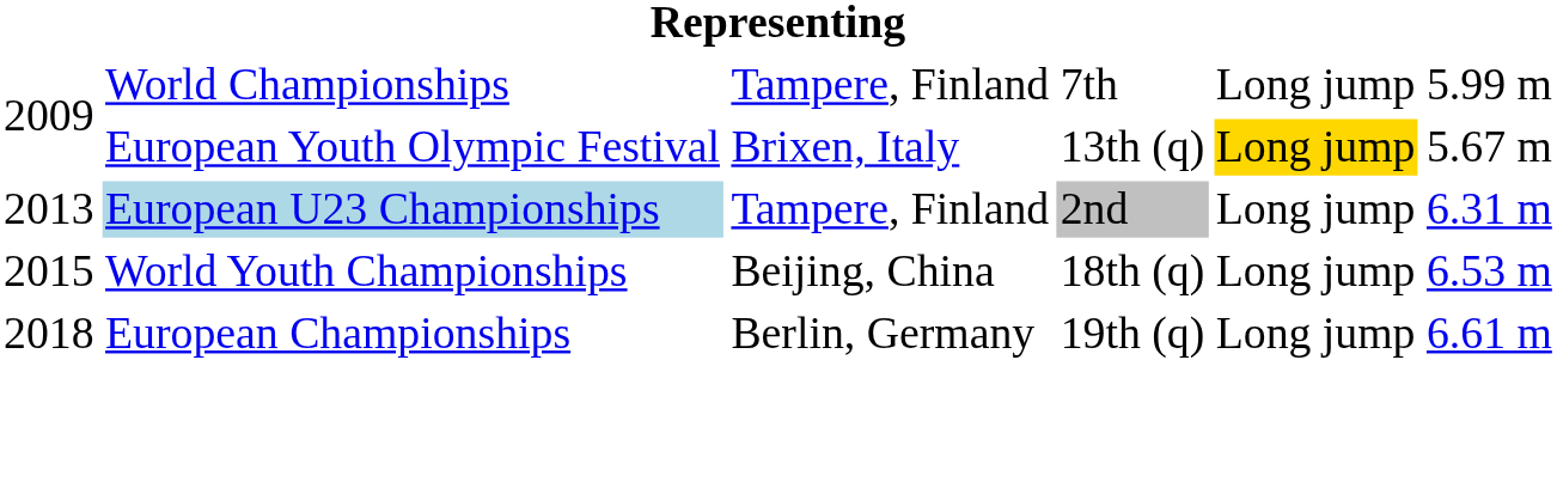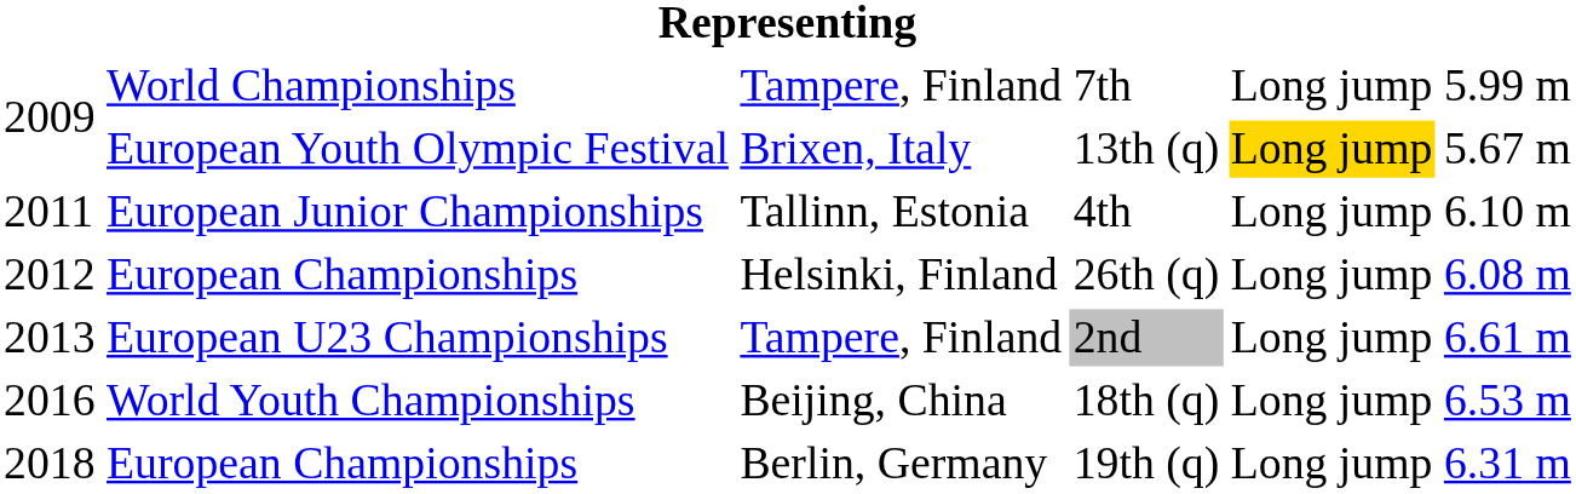 <table>
 <tr>
 <th colspan="6">Representing </th>
 </tr>
 <tr>
 <td rowspan=2>2009</td>
 <td><a href='#'>World Championships</a></td>
 <td><a href='#'>Tampere</a>, Finland</td>
 <td>7th</td>
 <td>Long jump</td>
 <td>5.99 m</td>
 </tr>
 <tr>
 <td><a href='#'>European Youth Olympic Festival</a></td>
 <td><a href='#'>Brixen, Italy</a></td>
 <td>13th (q)</td>
 <td style="background: gold;">Long jump</td>
 <td>5.67 m</td>
 </tr>
 <tr>
+<td>2011</td>
+<td><a href='#'>European Junior Championships</a></td>
+<td>Tallinn, Estonia</td>
+<td>4th</td>
+<td>Long jump</td>
+<td>6.10 m</td>
+</tr>
+<tr>
+<td>2012</td>
+<td><a href='#'>European Championships</a></td>
+<td>Helsinki, Finland</td>
+<td>26th (q)</td>
+<td>Long jump</td>
+<td><a href='#'>6.08 m</a></td>
+</tr>
+<tr>
 <td>2013</td>
-<td style="background: lightblue;"><a href='#'>European U23 Championships</a></td>
+<td><a href='#'>European U23 Championships</a></td>
 <td><a href='#'>Tampere</a>, Finland</td>
 <td bgcolor=silver>2nd</td>
 <td>Long jump</td>
-<td><a href='#'>6.31 m</a></td>
+<td><a href='#'>6.61 m</a></td>
 </tr>
 <tr>
-<td>2015</td>
+<td>2016</td>
 <td><a href='#'>World Youth Championships</a></td>
 <td>Beijing, China</td>
 <td>18th (q)</td>
 <td>Long jump</td>
 <td><a href='#'>6.53 m</a></td>
 </tr>
 <tr>
 <td>2018</td>
 <td><a href='#'>European Championships</a></td>
 <td>Berlin, Germany</td>
 <td>19th (q)</td>
 <td>Long jump</td>
-<td><a href='#'>6.61 m</a></td>
+<td><a href='#'>6.31 m</a></td>
 </tr>
 </table>
